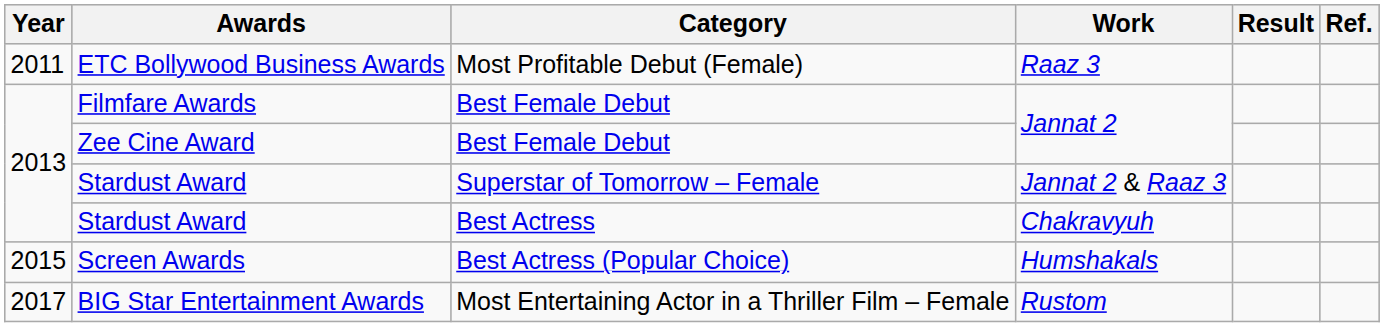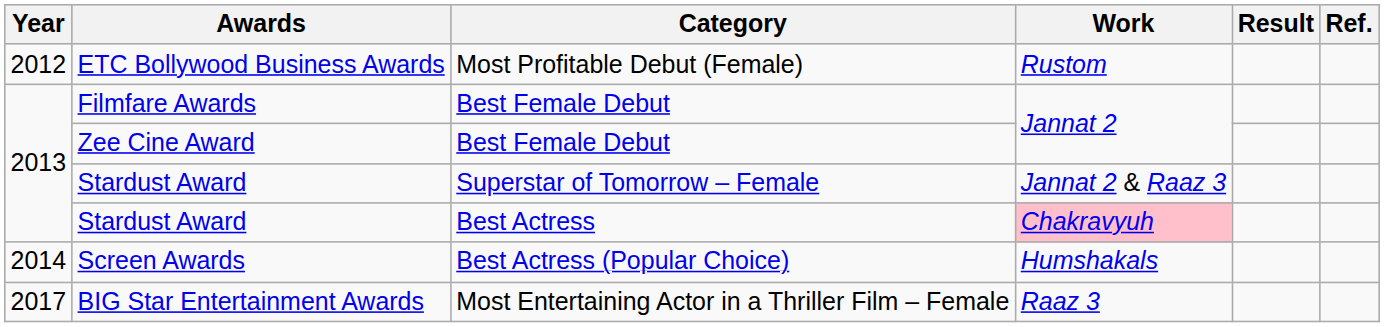 <table class="wikitable">
 <tr>
 <th>Year</th>
 <th>Awards</th>
 <th>Category</th>
 <th>Work</th>
 <th>Result</th>
 <th>Ref.</th>
 </tr>
 <tr>
-<td>2011</td>
+<td>2012</td>
 <td><a href='#'>ETC Bollywood Business Awards</a></td>
 <td>Most Profitable Debut (Female)</td>
-<td><em><a href='#'>Raaz 3</a></em></td>
+<td><em><a href='#'>Rustom</a></em></td>
 <td></td>
 <td></td>
 </tr>
 <tr>
 <td rowspan="4">2013</td>
 <td><a href='#'>Filmfare Awards</a></td>
 <td><a href='#'>Best Female Debut</a></td>
 <td rowspan="2"><em><a href='#'>Jannat 2</a></em></td>
 <td></td>
 <td></td>
 </tr>
 <tr>
 <td><a href='#'>Zee Cine Award</a></td>
 <td><a href='#'>Best Female Debut</a></td>
 <td></td>
 <td></td>
 </tr>
 <tr>
 <td><a href='#'>Stardust Award</a></td>
 <td><a href='#'>Superstar of Tomorrow – Female</a></td>
 <td><em><a href='#'>Jannat 2</a></em> & <em><a href='#'>Raaz 3</a></em></td>
 <td></td>
 <td></td>
 </tr>
 <tr>
 <td><a href='#'>Stardust Award</a></td>
 <td><a href='#'>Best Actress</a></td>
-<td><em><a href='#'>Chakravyuh</a></em></td>
+<td style="background: pink;"><em><a href='#'>Chakravyuh</a></em></td>
 <td></td>
 <td></td>
 </tr>
 <tr>
-<td>2015</td>
+<td>2014</td>
 <td><a href='#'>Screen Awards</a></td>
 <td><a href='#'>Best Actress (Popular Choice)</a></td>
 <td><em><a href='#'>Humshakals</a></em></td>
 <td></td>
 <td></td>
 </tr>
 <tr>
 <td>2017</td>
 <td><a href='#'>BIG Star Entertainment Awards</a></td>
 <td>Most Entertaining Actor in a Thriller Film – Female</td>
-<td><em><a href='#'>Rustom</a></em></td>
+<td><em><a href='#'>Raaz 3</a></em></td>
 <td></td>
 <td></td>
 </tr>
 </table>
